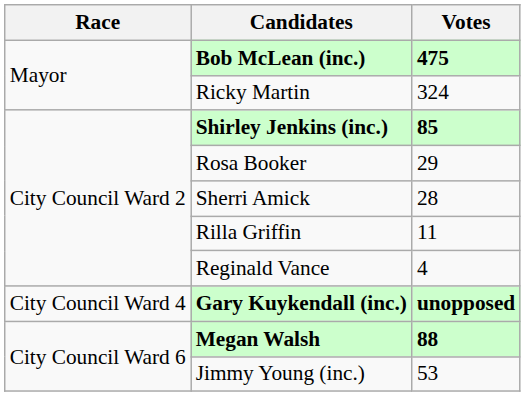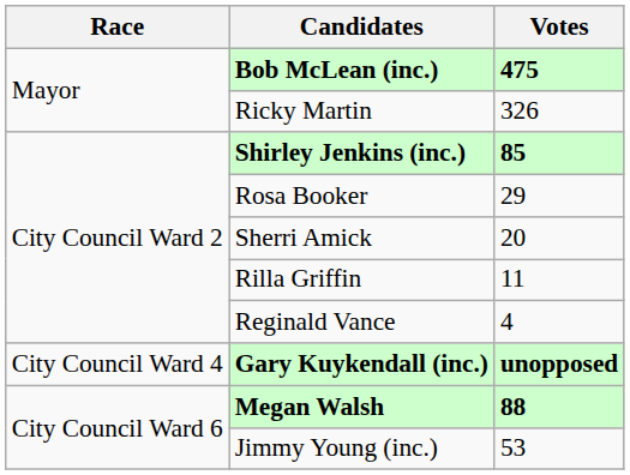 <table class="wikitable" style="font-size:90%">
 <tr>
 <th>Race</th>
 <th>Candidates</th>
 <th>Votes</th>
 </tr>
 <tr>
 <td rowspan="2">Mayor</td>
 <td style="background:#ccffcc"><strong>Bob McLean (inc.)</strong></td>
 <td style="background:#ccffcc"><strong>475</strong></td>
 </tr>
 <tr>
 <td>Ricky Martin</td>
-<td>324</td>
+<td>326</td>
 </tr>
 <tr>
 <td rowspan="5">City Council Ward 2</td>
 <td style="background:#ccffcc"><strong>Shirley Jenkins (inc.)</strong></td>
 <td style="background:#ccffcc"><strong>85</strong></td>
 </tr>
 <tr>
 <td>Rosa Booker</td>
 <td>29</td>
 </tr>
 <tr>
 <td>Sherri Amick</td>
-<td>28</td>
+<td>20</td>
 </tr>
 <tr>
 <td>Rilla Griffin</td>
 <td>11</td>
 </tr>
 <tr>
 <td>Reginald Vance</td>
 <td>4</td>
 </tr>
 <tr>
 <td>City Council Ward 4</td>
 <td style="background:#ccffcc"><strong>Gary Kuykendall (inc.)</strong></td>
 <td style="background:#ccffcc"><strong>unopposed</strong></td>
 </tr>
 <tr>
 <td rowspan="2">City Council Ward 6</td>
 <td style="background:#ccffcc"><strong>Megan Walsh</strong></td>
 <td style="background:#ccffcc"><strong>88</strong></td>
 </tr>
 <tr>
 <td>Jimmy Young (inc.)</td>
 <td>53</td>
 </tr>
 </table>
